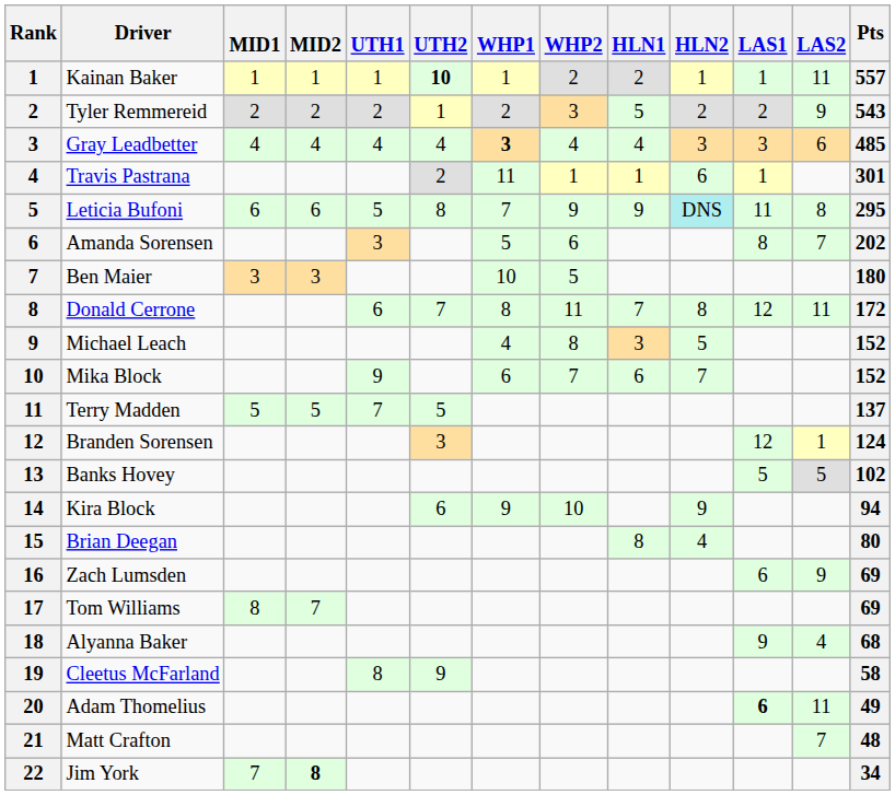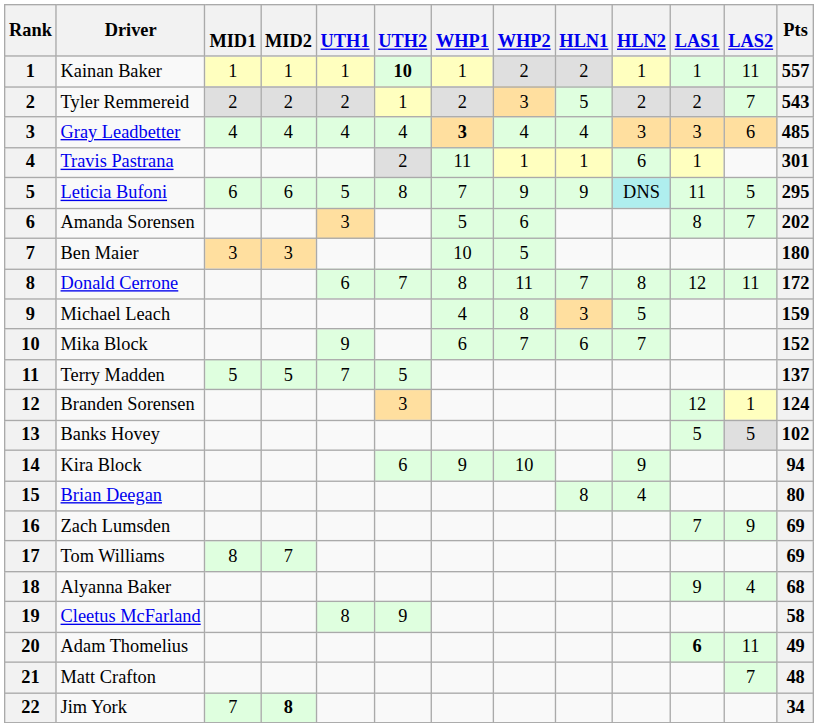 <table class="wikitable" style="font-size: 85%; text-align:center">
 <tr>
 <th>Rank</th>
 <th>Driver</th>
 <th><br>MID1</th>
 <th><br>MID2</th>
 <th><br><a href='#'>UTH1</a></th>
 <th><br><a href='#'>UTH2</a></th>
 <th><br><a href='#'>WHP1</a></th>
 <th><br><a href='#'>WHP2</a></th>
 <th><br><a href='#'>HLN1</a></th>
 <th><br><a href='#'>HLN2</a></th>
 <th><br><a href='#'>LAS1</a></th>
 <th><br><a href='#'>LAS2</a></th>
 <th>Pts</th>
 </tr>
 <tr>
 <th>1</th>
 <td align="left"> Kainan Baker</td>
 <td style="background:#FFFFBF;">1</td>
 <td style="background:#FFFFBF;">1</td>
 <td style="background:#FFFFBF;">1</td>
 <td style="background:#DFFFDF;"><strong>10</strong></td>
 <td style="background:#FFFFBF;">1</td>
 <td style="background:#DFDFDF;">2</td>
 <td style="background:#DFDFDF;">2</td>
 <td style="background:#FFFFBF;">1</td>
 <td style="background:#DFFFDF;">1</td>
 <td style="background:#DFFFDF;">11</td>
 <th>557</th>
 </tr>
 <tr>
 <th>2</th>
 <td align="left"> Tyler Remmereid</td>
 <td style="background:#DFDFDF;">2</td>
 <td style="background:#DFDFDF;">2</td>
 <td style="background:#DFDFDF;">2</td>
 <td style="background:#FFFFBF;">1</td>
 <td style="background:#DFDFDF;">2</td>
 <td style="background:#FFDF9F;">3</td>
 <td style="background:#DFFFDF;">5</td>
 <td style="background:#DFDFDF;">2</td>
 <td style="background:#DFDFDF;">2</td>
-<td style="background:#DFFFDF;">9</td>
+<td style="background:#DFFFDF;">7</td>
 <th>543</th>
 </tr>
 <tr>
 <th>3</th>
 <td align="left"> <a href='#'>Gray Leadbetter</a></td>
 <td style="background:#DFFFDF;">4</td>
 <td style="background:#DFFFDF;">4</td>
 <td style="background:#DFFFDF;">4</td>
 <td style="background:#DFFFDF;">4</td>
 <td style="background:#FFDF9F;"><strong>3</strong></td>
 <td style="background:#DFFFDF;">4</td>
 <td style="background:#DFFFDF;">4</td>
 <td style="background:#FFDF9F;">3</td>
 <td style="background:#FFDF9F;">3</td>
 <td style="background:#FFDF9F;">6</td>
 <th>485</th>
 </tr>
 <tr>
 <th>4</th>
 <td align="left"> <a href='#'>Travis Pastrana</a></td>
 <td></td>
 <td></td>
 <td></td>
 <td style="background:#DFDFDF;">2</td>
 <td style="background:#DFFFDF;">11</td>
 <td style="background:#FFFFBF;">1</td>
 <td style="background:#FFFFBF;">1</td>
 <td style="background:#DFFFDF;">6</td>
 <td style="background:#FFFFBF;">1</td>
 <td></td>
 <th>301</th>
 </tr>
 <tr>
 <th>5</th>
 <td align="left"> <a href='#'>Leticia Bufoni</a></td>
 <td style="background:#DFFFDF;">6</td>
 <td style="background:#DFFFDF;">6</td>
 <td style="background:#DFFFDF;">5</td>
 <td style="background:#DFFFDF;">8</td>
 <td style="background:#DFFFDF;">7</td>
 <td style="background:#DFFFDF;">9</td>
 <td style="background:#DFFFDF;">9</td>
 <td style="background: paleturquoise;">DNS</td>
 <td style="background:#DFFFDF;">11</td>
-<td style="background:#DFFFDF;">8</td>
+<td style="background:#DFFFDF;">5</td>
 <th>295</th>
 </tr>
 <tr>
 <th>6</th>
 <td align="left"> Amanda Sorensen</td>
 <td></td>
 <td></td>
 <td style="background:#FFDF9F;">3</td>
 <td></td>
 <td style="background:#DFFFDF;">5</td>
 <td style="background:#DFFFDF;">6</td>
 <td></td>
 <td></td>
 <td style="background:#DFFFDF;">8</td>
 <td style="background:#DFFFDF;">7</td>
 <th>202</th>
 </tr>
 <tr>
 <th>7</th>
 <td align="left"> Ben Maier</td>
 <td style="background:#FFDF9F;">3</td>
 <td style="background:#FFDF9F;">3</td>
 <td></td>
 <td></td>
 <td style="background:#DFFFDF;">10</td>
 <td style="background:#DFFFDF;">5</td>
 <td></td>
 <td></td>
 <td></td>
 <td></td>
 <th>180</th>
 </tr>
 <tr>
 <th>8</th>
 <td align="left"> <a href='#'>Donald Cerrone</a></td>
 <td></td>
 <td></td>
 <td style="background:#DFFFDF;">6</td>
 <td style="background:#DFFFDF;">7</td>
 <td style="background:#DFFFDF;">8</td>
 <td style="background:#DFFFDF;">11</td>
 <td style="background:#DFFFDF;">7</td>
 <td style="background:#DFFFDF;">8</td>
 <td style="background:#DFFFDF;">12</td>
 <td style="background:#DFFFDF;">11</td>
 <th>172</th>
 </tr>
 <tr>
 <th>9</th>
 <td align="left"> Michael Leach</td>
 <td></td>
 <td></td>
 <td></td>
 <td></td>
 <td style="background:#DFFFDF;">4</td>
 <td style="background:#DFFFDF;">8</td>
 <td style="background:#FFDF9F;">3</td>
 <td style="background:#DFFFDF;">5</td>
 <td></td>
 <td></td>
-<th>152</th>
+<th>159</th>
 </tr>
 <tr>
 <th>10</th>
 <td align="left"> Mika Block</td>
 <td></td>
 <td></td>
 <td style="background:#DFFFDF;">9</td>
 <td></td>
 <td style="background:#DFFFDF;">6</td>
 <td style="background:#DFFFDF;">7</td>
 <td style="background:#DFFFDF;">6</td>
 <td style="background:#DFFFDF;">7</td>
 <td></td>
 <td></td>
 <th>152</th>
 </tr>
 <tr>
 <th>11</th>
 <td align="left"> Terry Madden</td>
 <td style="background:#DFFFDF;">5</td>
 <td style="background:#DFFFDF;">5</td>
 <td style="background:#DFFFDF;">7</td>
 <td style="background:#DFFFDF;">5</td>
 <td></td>
 <td></td>
 <td></td>
 <td></td>
 <td></td>
 <td></td>
 <th>137</th>
 </tr>
 <tr>
 <th>12</th>
 <td align="left"> Branden Sorensen</td>
 <td></td>
 <td></td>
 <td></td>
 <td style="background:#FFDF9F;">3</td>
 <td></td>
 <td></td>
 <td></td>
 <td></td>
 <td style="background:#DFFFDF;">12</td>
 <td style="background:#FFFFBF;">1</td>
 <th>124</th>
 </tr>
 <tr>
 <th>13</th>
 <td align="left"> Banks Hovey</td>
 <td></td>
 <td></td>
 <td></td>
 <td></td>
 <td></td>
 <td></td>
 <td></td>
 <td></td>
 <td style="background:#DFFFDF;">5</td>
 <td style="background:#DFDFDF;">5</td>
 <th>102</th>
 </tr>
 <tr>
 <th>14</th>
 <td align="left"> Kira Block</td>
 <td></td>
 <td></td>
 <td></td>
 <td style="background:#DFFFDF;">6</td>
 <td style="background:#DFFFDF;">9</td>
 <td style="background:#DFFFDF;">10</td>
 <td></td>
 <td style="background:#DFFFDF;">9</td>
 <td></td>
 <td></td>
 <th>94</th>
 </tr>
 <tr>
 <th>15</th>
 <td align="left"> <a href='#'>Brian Deegan</a></td>
 <td></td>
 <td></td>
 <td></td>
 <td></td>
 <td></td>
 <td></td>
 <td style="background:#DFFFDF;">8</td>
 <td style="background:#DFFFDF;">4</td>
 <td></td>
 <td></td>
 <th>80</th>
 </tr>
 <tr>
 <th>16</th>
 <td align="left"> Zach Lumsden</td>
 <td></td>
 <td></td>
 <td></td>
 <td></td>
 <td></td>
 <td></td>
 <td></td>
 <td></td>
-<td style="background:#DFFFDF;">6</td>
+<td style="background:#DFFFDF;">7</td>
 <td style="background:#DFFFDF;">9</td>
 <th>69</th>
 </tr>
 <tr>
 <th>17</th>
 <td align="left"> Tom Williams</td>
 <td style="background:#DFFFDF;">8</td>
 <td style="background:#DFFFDF;">7</td>
 <td></td>
 <td></td>
 <td></td>
 <td></td>
 <td></td>
 <td></td>
 <td></td>
 <td></td>
 <th>69</th>
 </tr>
 <tr>
 <th>18</th>
 <td align="left"> Alyanna Baker</td>
 <td></td>
 <td></td>
 <td></td>
 <td></td>
 <td></td>
 <td></td>
 <td></td>
 <td></td>
 <td style="background:#DFFFDF;">9</td>
 <td style="background:#DFFFDF;">4</td>
 <th>68</th>
 </tr>
 <tr>
 <th>19</th>
 <td align="left"> <a href='#'>Cleetus McFarland</a></td>
 <td></td>
 <td></td>
 <td style="background:#DFFFDF;">8</td>
 <td style="background:#DFFFDF;">9</td>
 <td></td>
 <td></td>
 <td></td>
 <td></td>
 <td></td>
 <td></td>
 <th>58</th>
 </tr>
 <tr>
 <th>20</th>
 <td align="left"> Adam Thomelius</td>
 <td></td>
 <td></td>
 <td></td>
 <td></td>
 <td></td>
 <td></td>
 <td></td>
 <td></td>
 <td style="background:#DFFFDF;"><strong>6</strong></td>
 <td style="background:#DFFFDF;">11</td>
 <th>49</th>
 </tr>
 <tr>
 <th>21</th>
 <td align="left"> Matt Crafton</td>
 <td></td>
 <td></td>
 <td></td>
 <td></td>
 <td></td>
 <td></td>
 <td></td>
 <td></td>
 <td></td>
 <td style="background:#DFFFDF;">7</td>
 <th>48</th>
 </tr>
 <tr>
 <th>22</th>
 <td align="left"> Jim York</td>
 <td style="background:#DFFFDF;">7</td>
 <td style="background:#DFFFDF;"><strong>8</strong></td>
 <td></td>
 <td></td>
 <td></td>
 <td></td>
 <td></td>
 <td></td>
 <td></td>
 <td></td>
 <th>34</th>
 </tr>
 <tr>
 </tr>
 </table>
